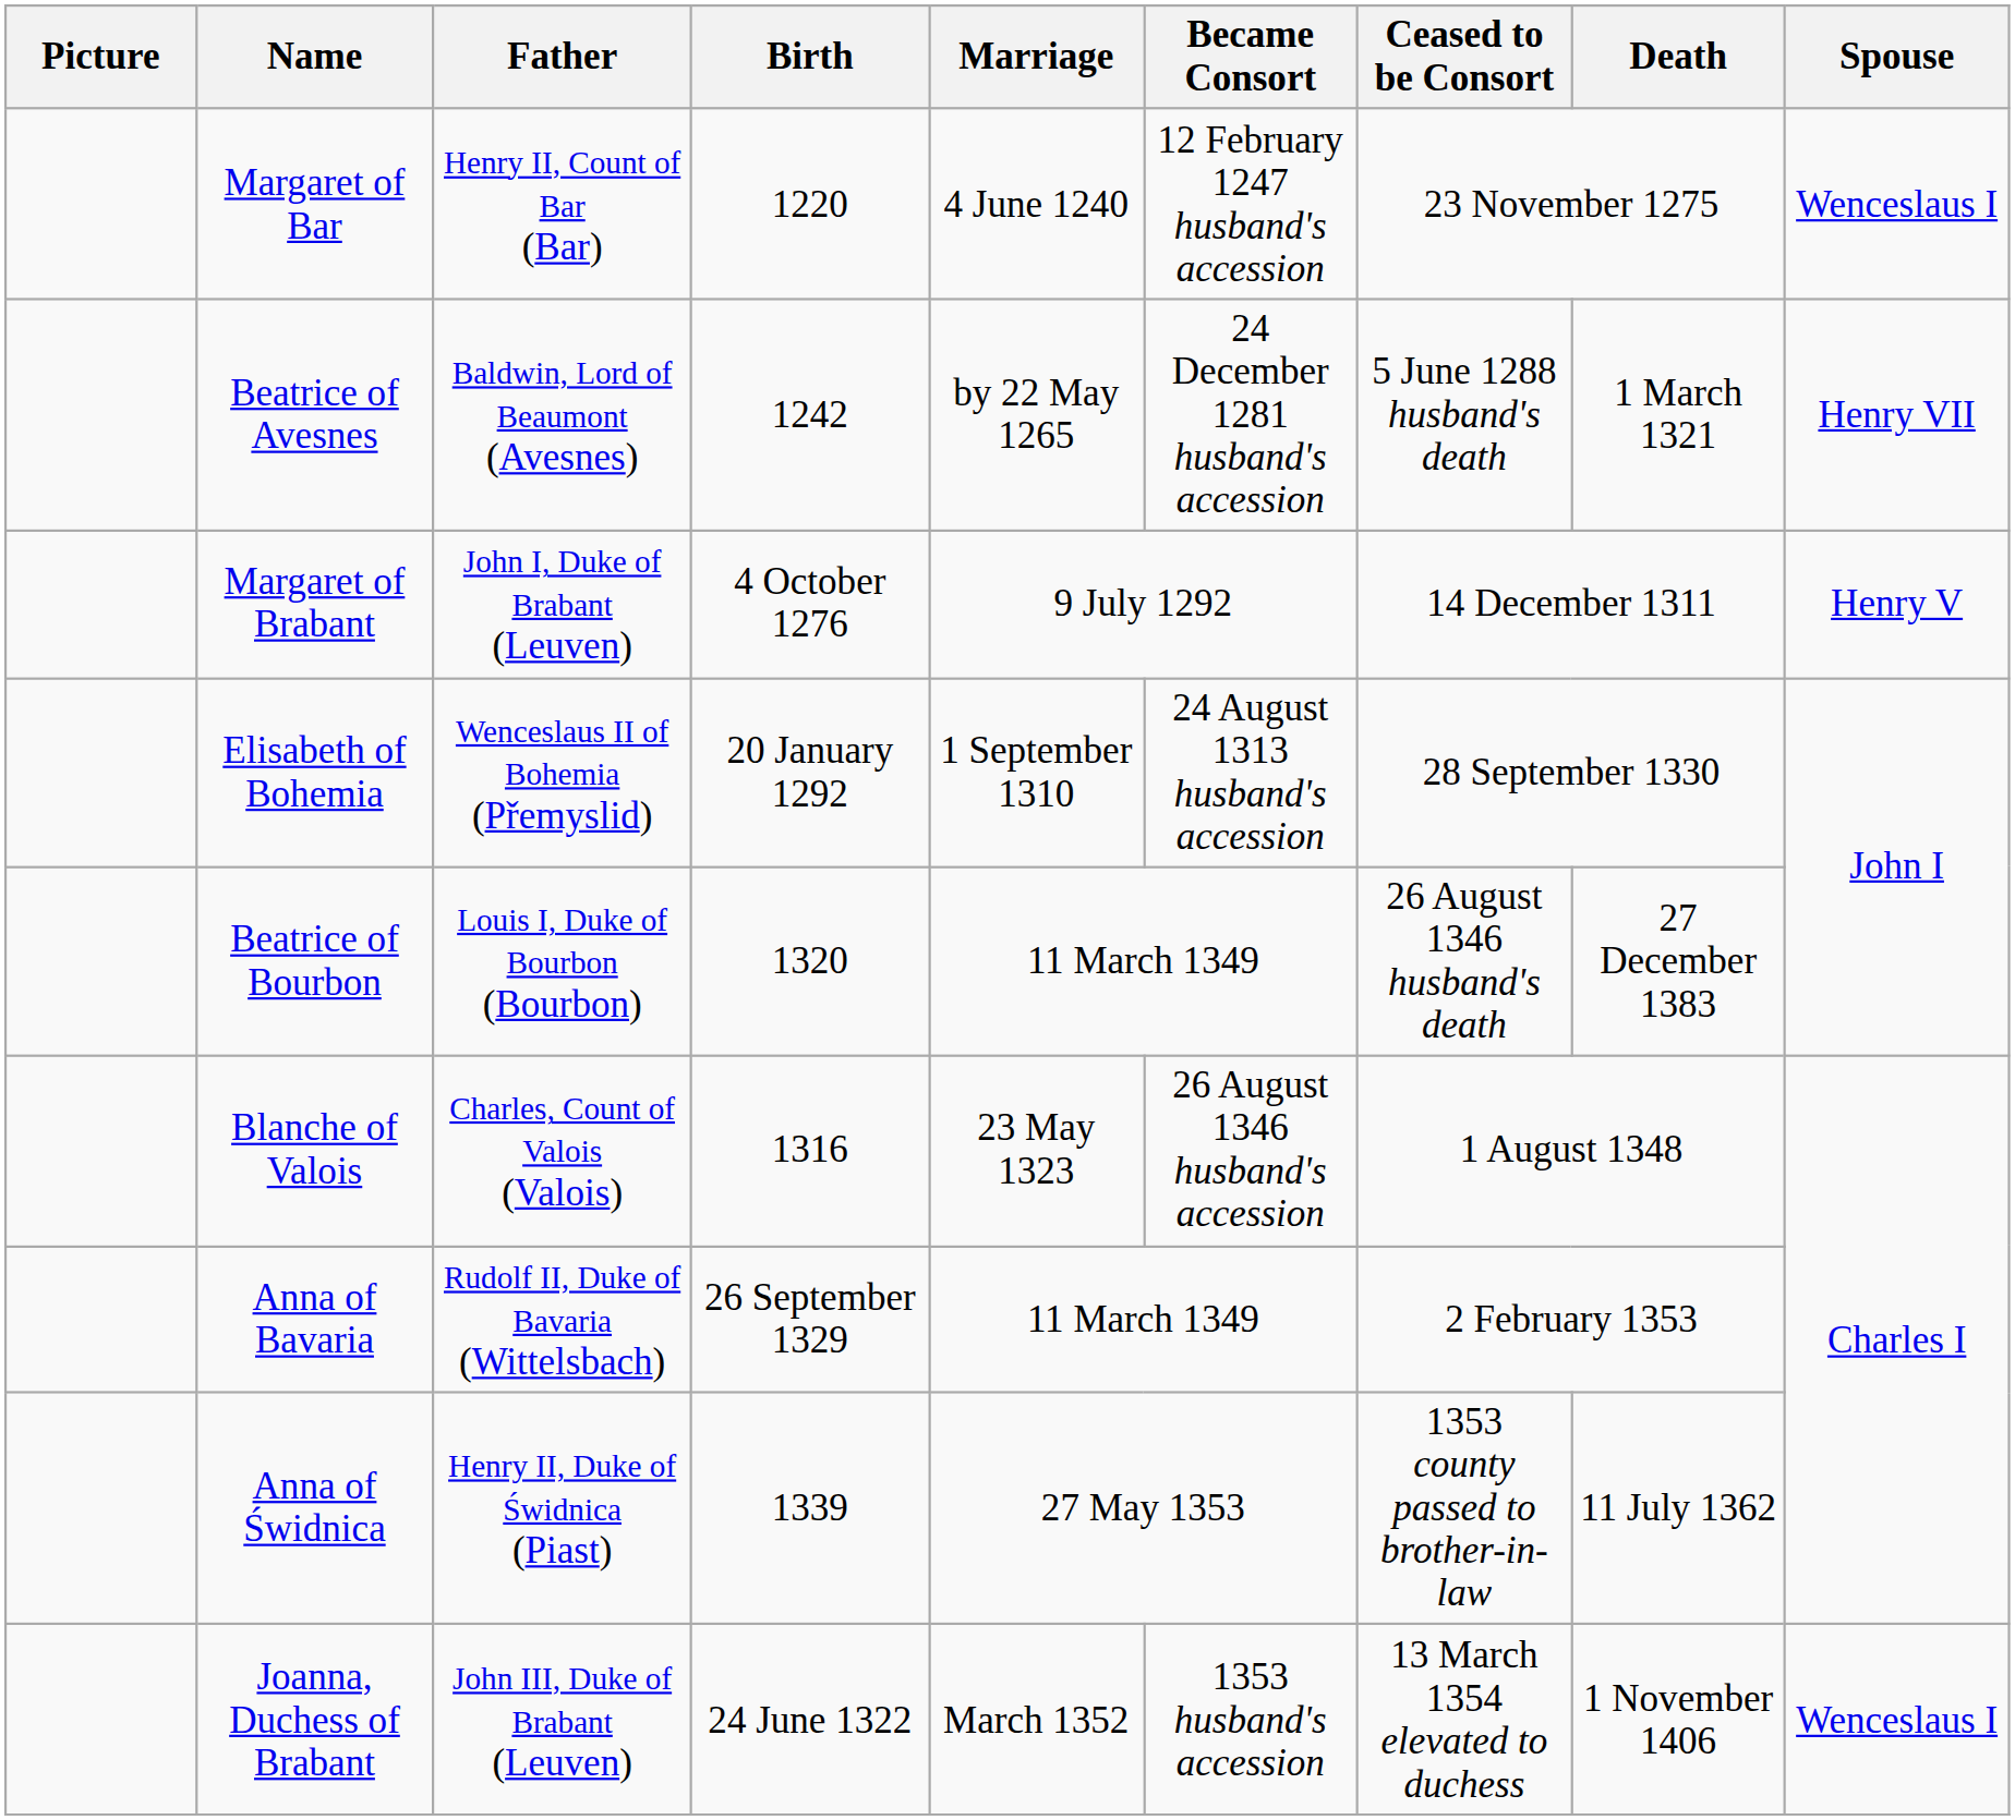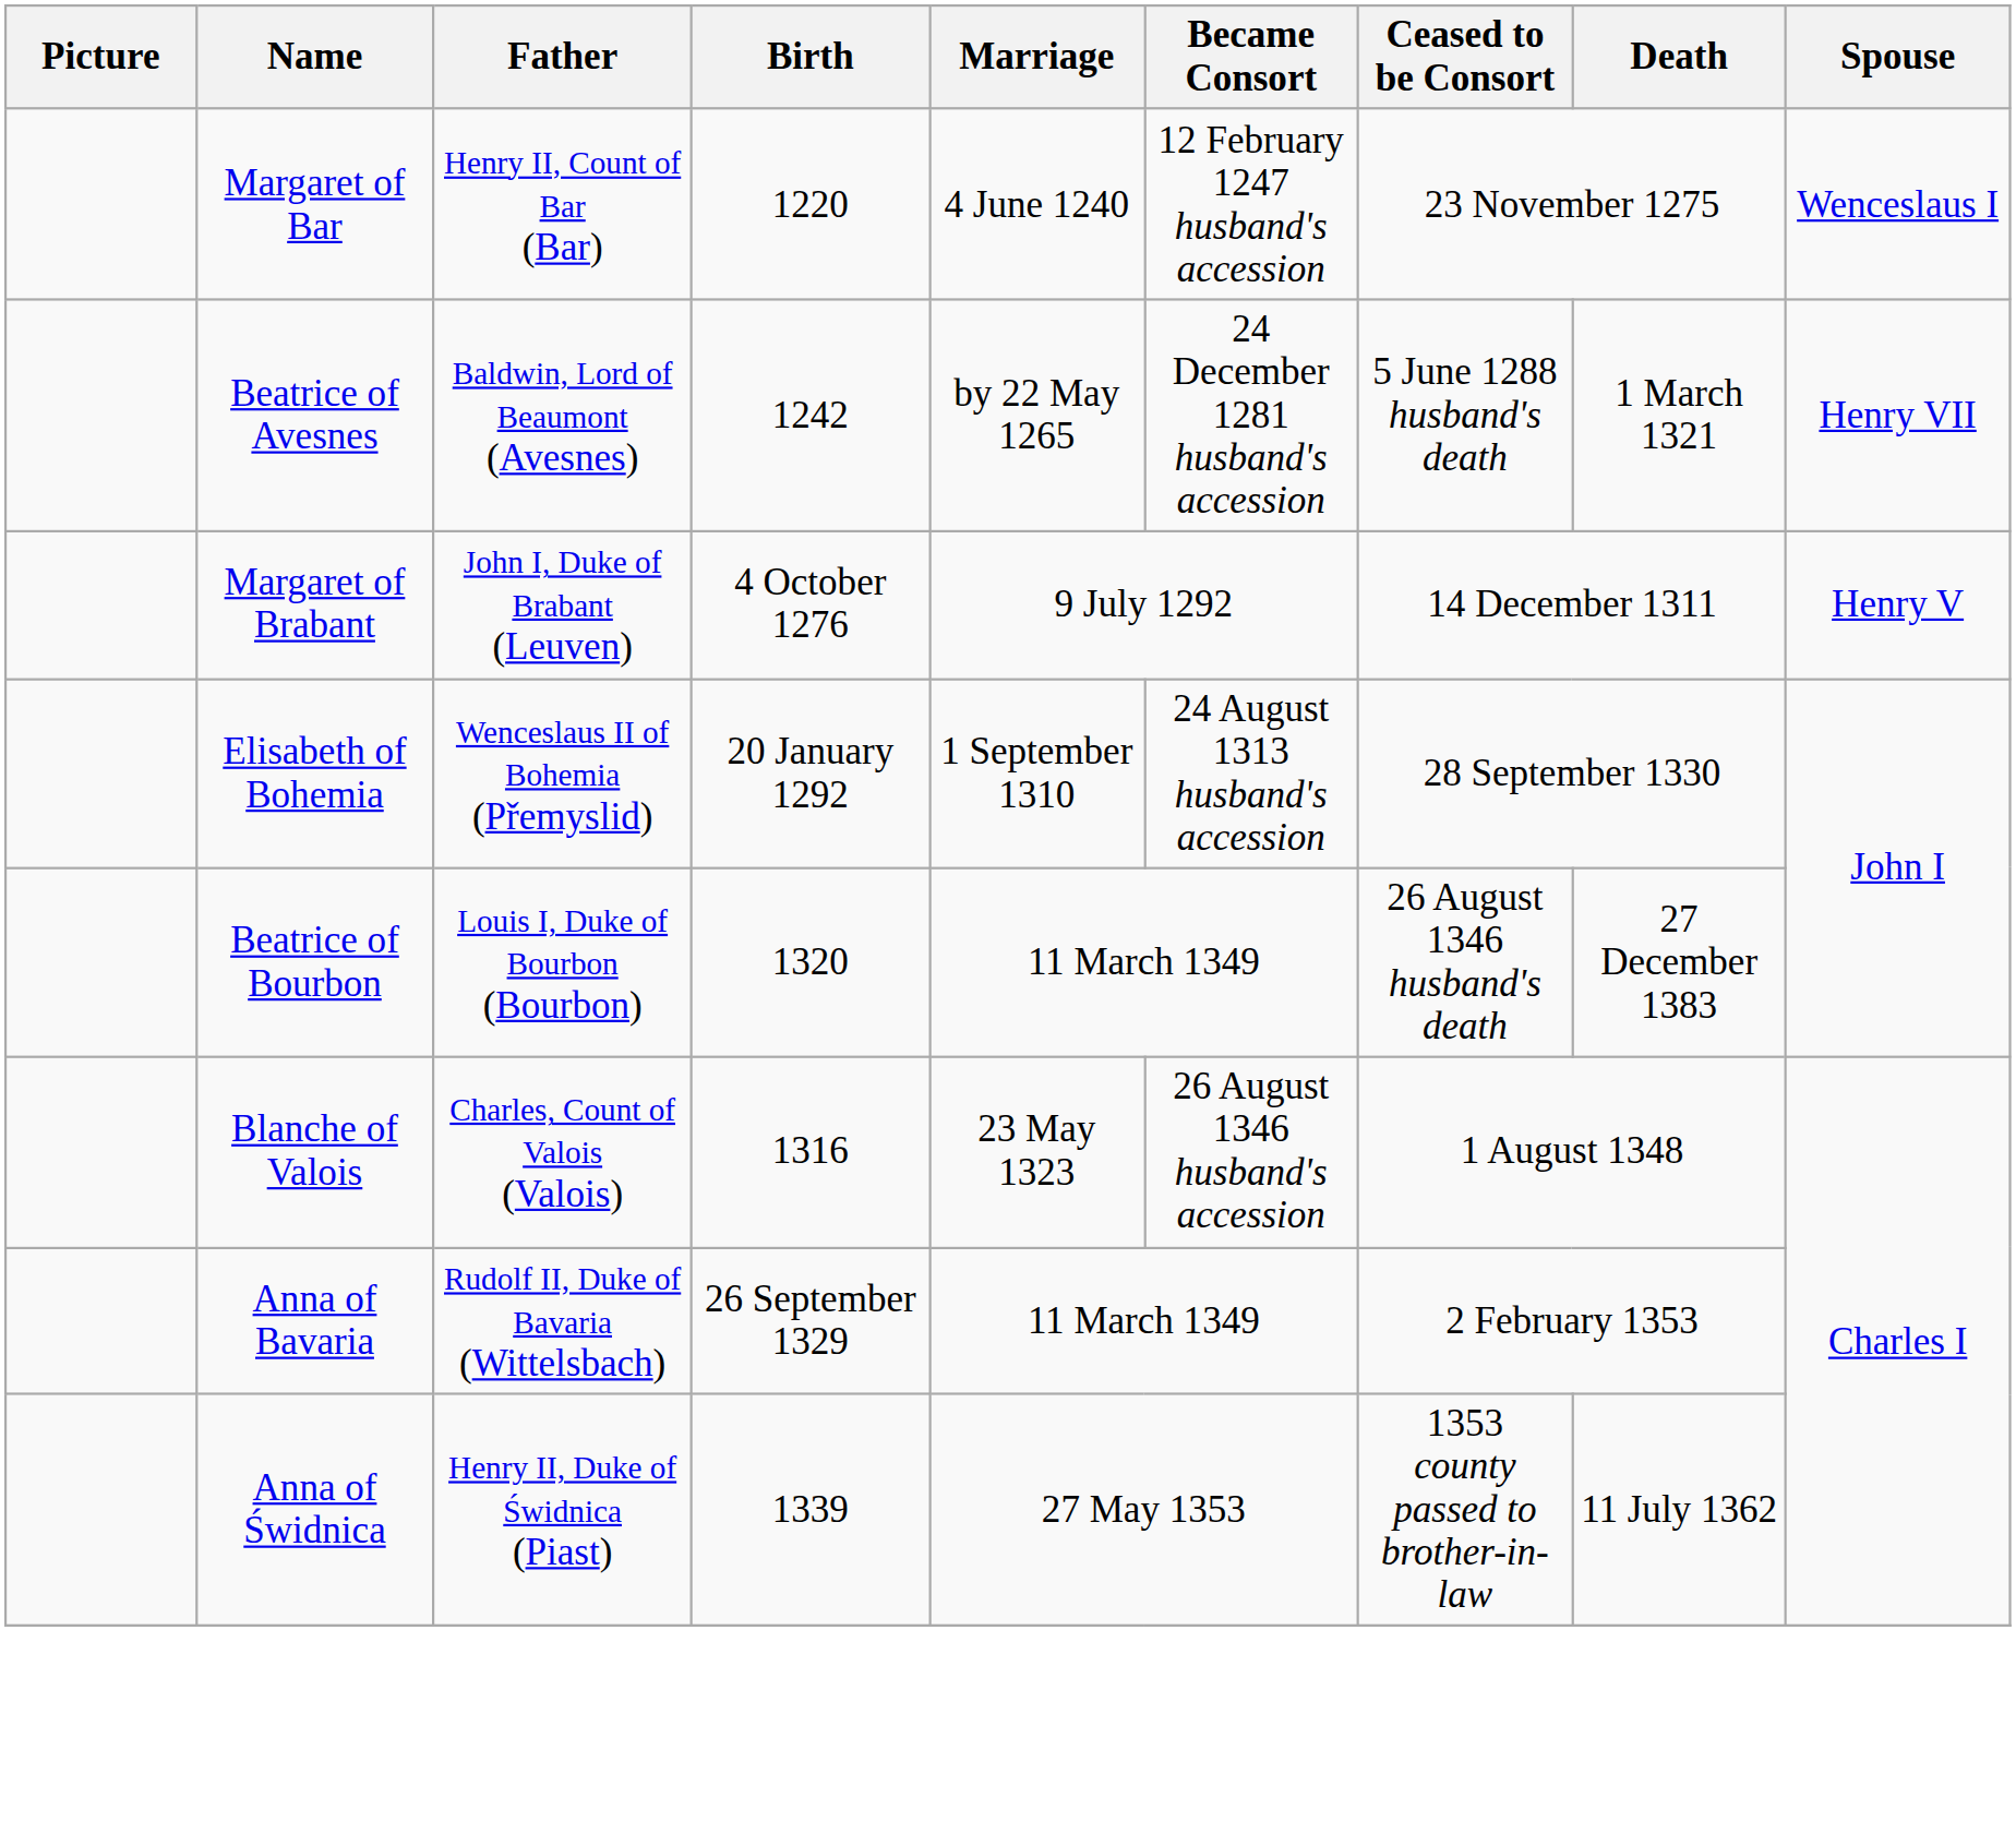 <table width=95% class="wikitable">
 <tr>
 <th width = "8%">Picture</th>
 <th width = "10%">Name</th>
 <th width = "9%">Father</th>
 <th width = "10%">Birth</th>
 <th width = "9%">Marriage</th>
 <th width = "9%">Became Consort</th>
 <th width = "9%">Ceased to be Consort</th>
 <th width = "9%">Death</th>
 <th width = "7%">Spouse</th>
 </tr>
 <tr>
 <td align="center"></td>
 <td align="center"><a href='#'>Margaret of Bar</a></td>
 <td align="center"><small><a href='#'>Henry II, Count of Bar</a></small><br>(<a href='#'>Bar</a>)</td>
 <td align="center">1220</td>
 <td align="center">4 June 1240</td>
 <td align="center">12 February 1247<br><em>husband's accession</em></td>
 <td align="center" colspan="2">23 November 1275</td>
 <td align="center"><a href='#'>Wenceslaus I</a></td>
 </tr>
 <tr>
 <td align="center"></td>
 <td align="center"><a href='#'>Beatrice of Avesnes</a></td>
 <td align="center"><small><a href='#'>Baldwin, Lord of Beaumont</a></small><br>(<a href='#'>Avesnes</a>)</td>
 <td align="center">1242</td>
 <td align="center">by 22 May 1265</td>
 <td align="center">24 December 1281<br><em>husband's accession</em></td>
 <td align="center">5 June 1288<br><em>husband's death</em></td>
 <td align="center">1 March 1321</td>
 <td align="center"><a href='#'>Henry VII</a></td>
 </tr>
 <tr>
 <td align="center"></td>
 <td align="center"><a href='#'>Margaret of Brabant</a></td>
 <td align="center"><small><a href='#'>John I, Duke of Brabant</a></small><br>(<a href='#'>Leuven</a>)</td>
 <td align="center">4 October 1276</td>
 <td align="center" colspan="2">9 July 1292</td>
 <td align="center" colspan="2">14 December 1311</td>
 <td align="center"><a href='#'>Henry V</a></td>
 </tr>
 <tr>
 <td align="center"></td>
 <td align="center"><a href='#'>Elisabeth of Bohemia</a></td>
 <td align="center"><small><a href='#'>Wenceslaus II of Bohemia</a></small><br>(<a href='#'>Přemyslid</a>)</td>
 <td align="center">20 January 1292</td>
 <td align="center">1 September 1310</td>
 <td align="center">24 August 1313<br><em>husband's accession</em></td>
 <td align="center" colspan="2">28 September 1330</td>
 <td align="center" rowspan="2"><a href='#'>John I</a></td>
 </tr>
 <tr>
 <td align="center"></td>
 <td align="center"><a href='#'>Beatrice of Bourbon</a></td>
 <td align="center"><small><a href='#'>Louis I, Duke of Bourbon</a></small><br>(<a href='#'>Bourbon</a>)</td>
 <td align="center">1320</td>
 <td align="center" colspan="2">11 March 1349</td>
 <td align="center">26 August 1346<br><em>husband's death</em></td>
 <td align="center">27 December 1383</td>
 </tr>
 <tr>
 <td align="center"></td>
 <td align="center"><a href='#'>Blanche of Valois</a></td>
 <td align="center"><small><a href='#'>Charles, Count of Valois</a></small><br>(<a href='#'>Valois</a>)</td>
 <td align="center">1316</td>
 <td align="center">23 May 1323</td>
 <td align="center">26 August 1346<br><em>husband's accession</em></td>
 <td align="center" colspan="2">1 August 1348</td>
 <td align="center" rowspan="3"><a href='#'>Charles I</a></td>
 </tr>
 <tr>
 <td align="center"></td>
 <td align="center"><a href='#'>Anna of Bavaria</a></td>
 <td align="center"><small><a href='#'>Rudolf II, Duke of Bavaria</a></small><br>(<a href='#'>Wittelsbach</a>)</td>
 <td align="center">26 September 1329</td>
 <td align="center" colspan="2">11 March 1349</td>
 <td align="center" colspan="2">2 February 1353</td>
 </tr>
 <tr>
 <td align="center"></td>
 <td align="center"><a href='#'>Anna of Świdnica</a></td>
 <td align="center"><small><a href='#'>Henry II, Duke of Świdnica</a></small><br>(<a href='#'>Piast</a>)</td>
 <td align="center">1339</td>
 <td align="center" colspan="2">27 May 1353</td>
 <td align="center">1353<br><em>county passed to brother-in-law</em></td>
 <td align="center">11 July 1362</td>
 </tr>
 <tr>
-<td align="center"></td>
-<td align="center"><a href='#'>Joanna, Duchess of Brabant</a></td>
-<td align="center"><small><a href='#'>John III, Duke of Brabant</a></small><br>(<a href='#'>Leuven</a>)</td>
-<td align="center">24 June 1322</td>
-<td align="center">March 1352</td>
-<td align="center">1353<br><em>husband's accession</em></td>
-<td align="center">13 March 1354<br><em>elevated to duchess</em></td>
-<td align="center">1 November 1406</td>
-<td align="center"><a href='#'>Wenceslaus I</a></td>
-</tr>
-<tr>
 </tr>
 </table>
